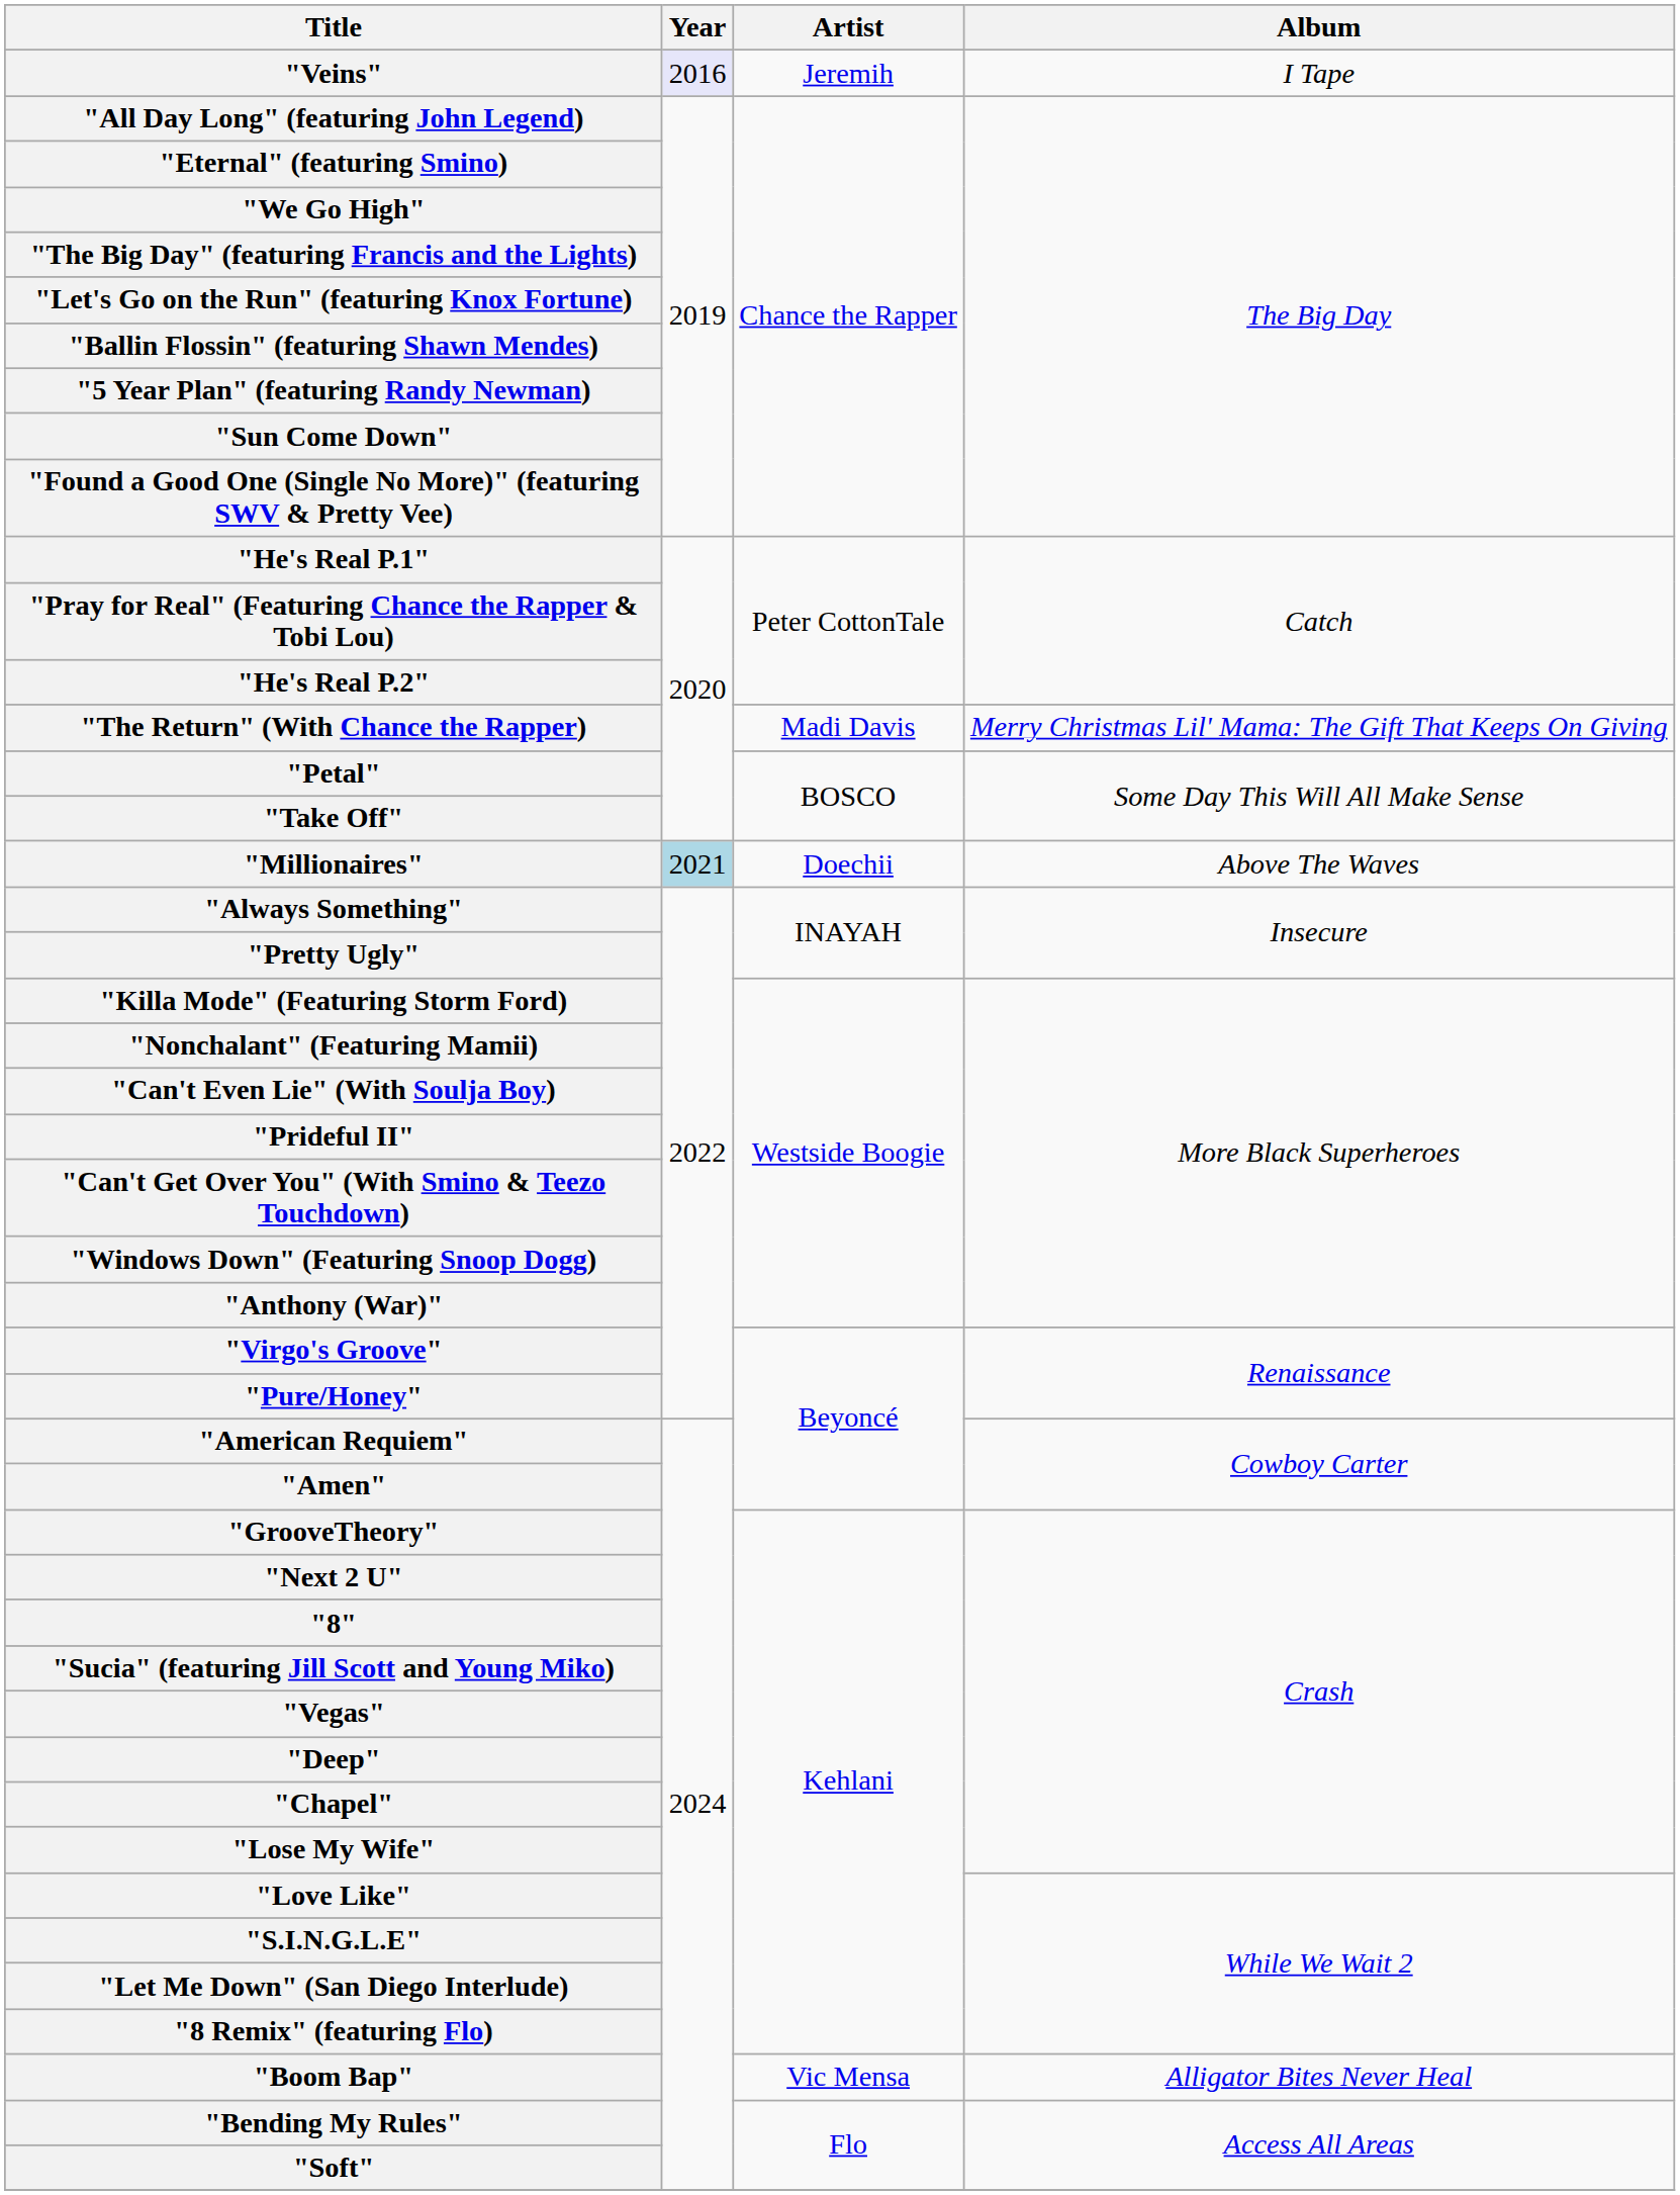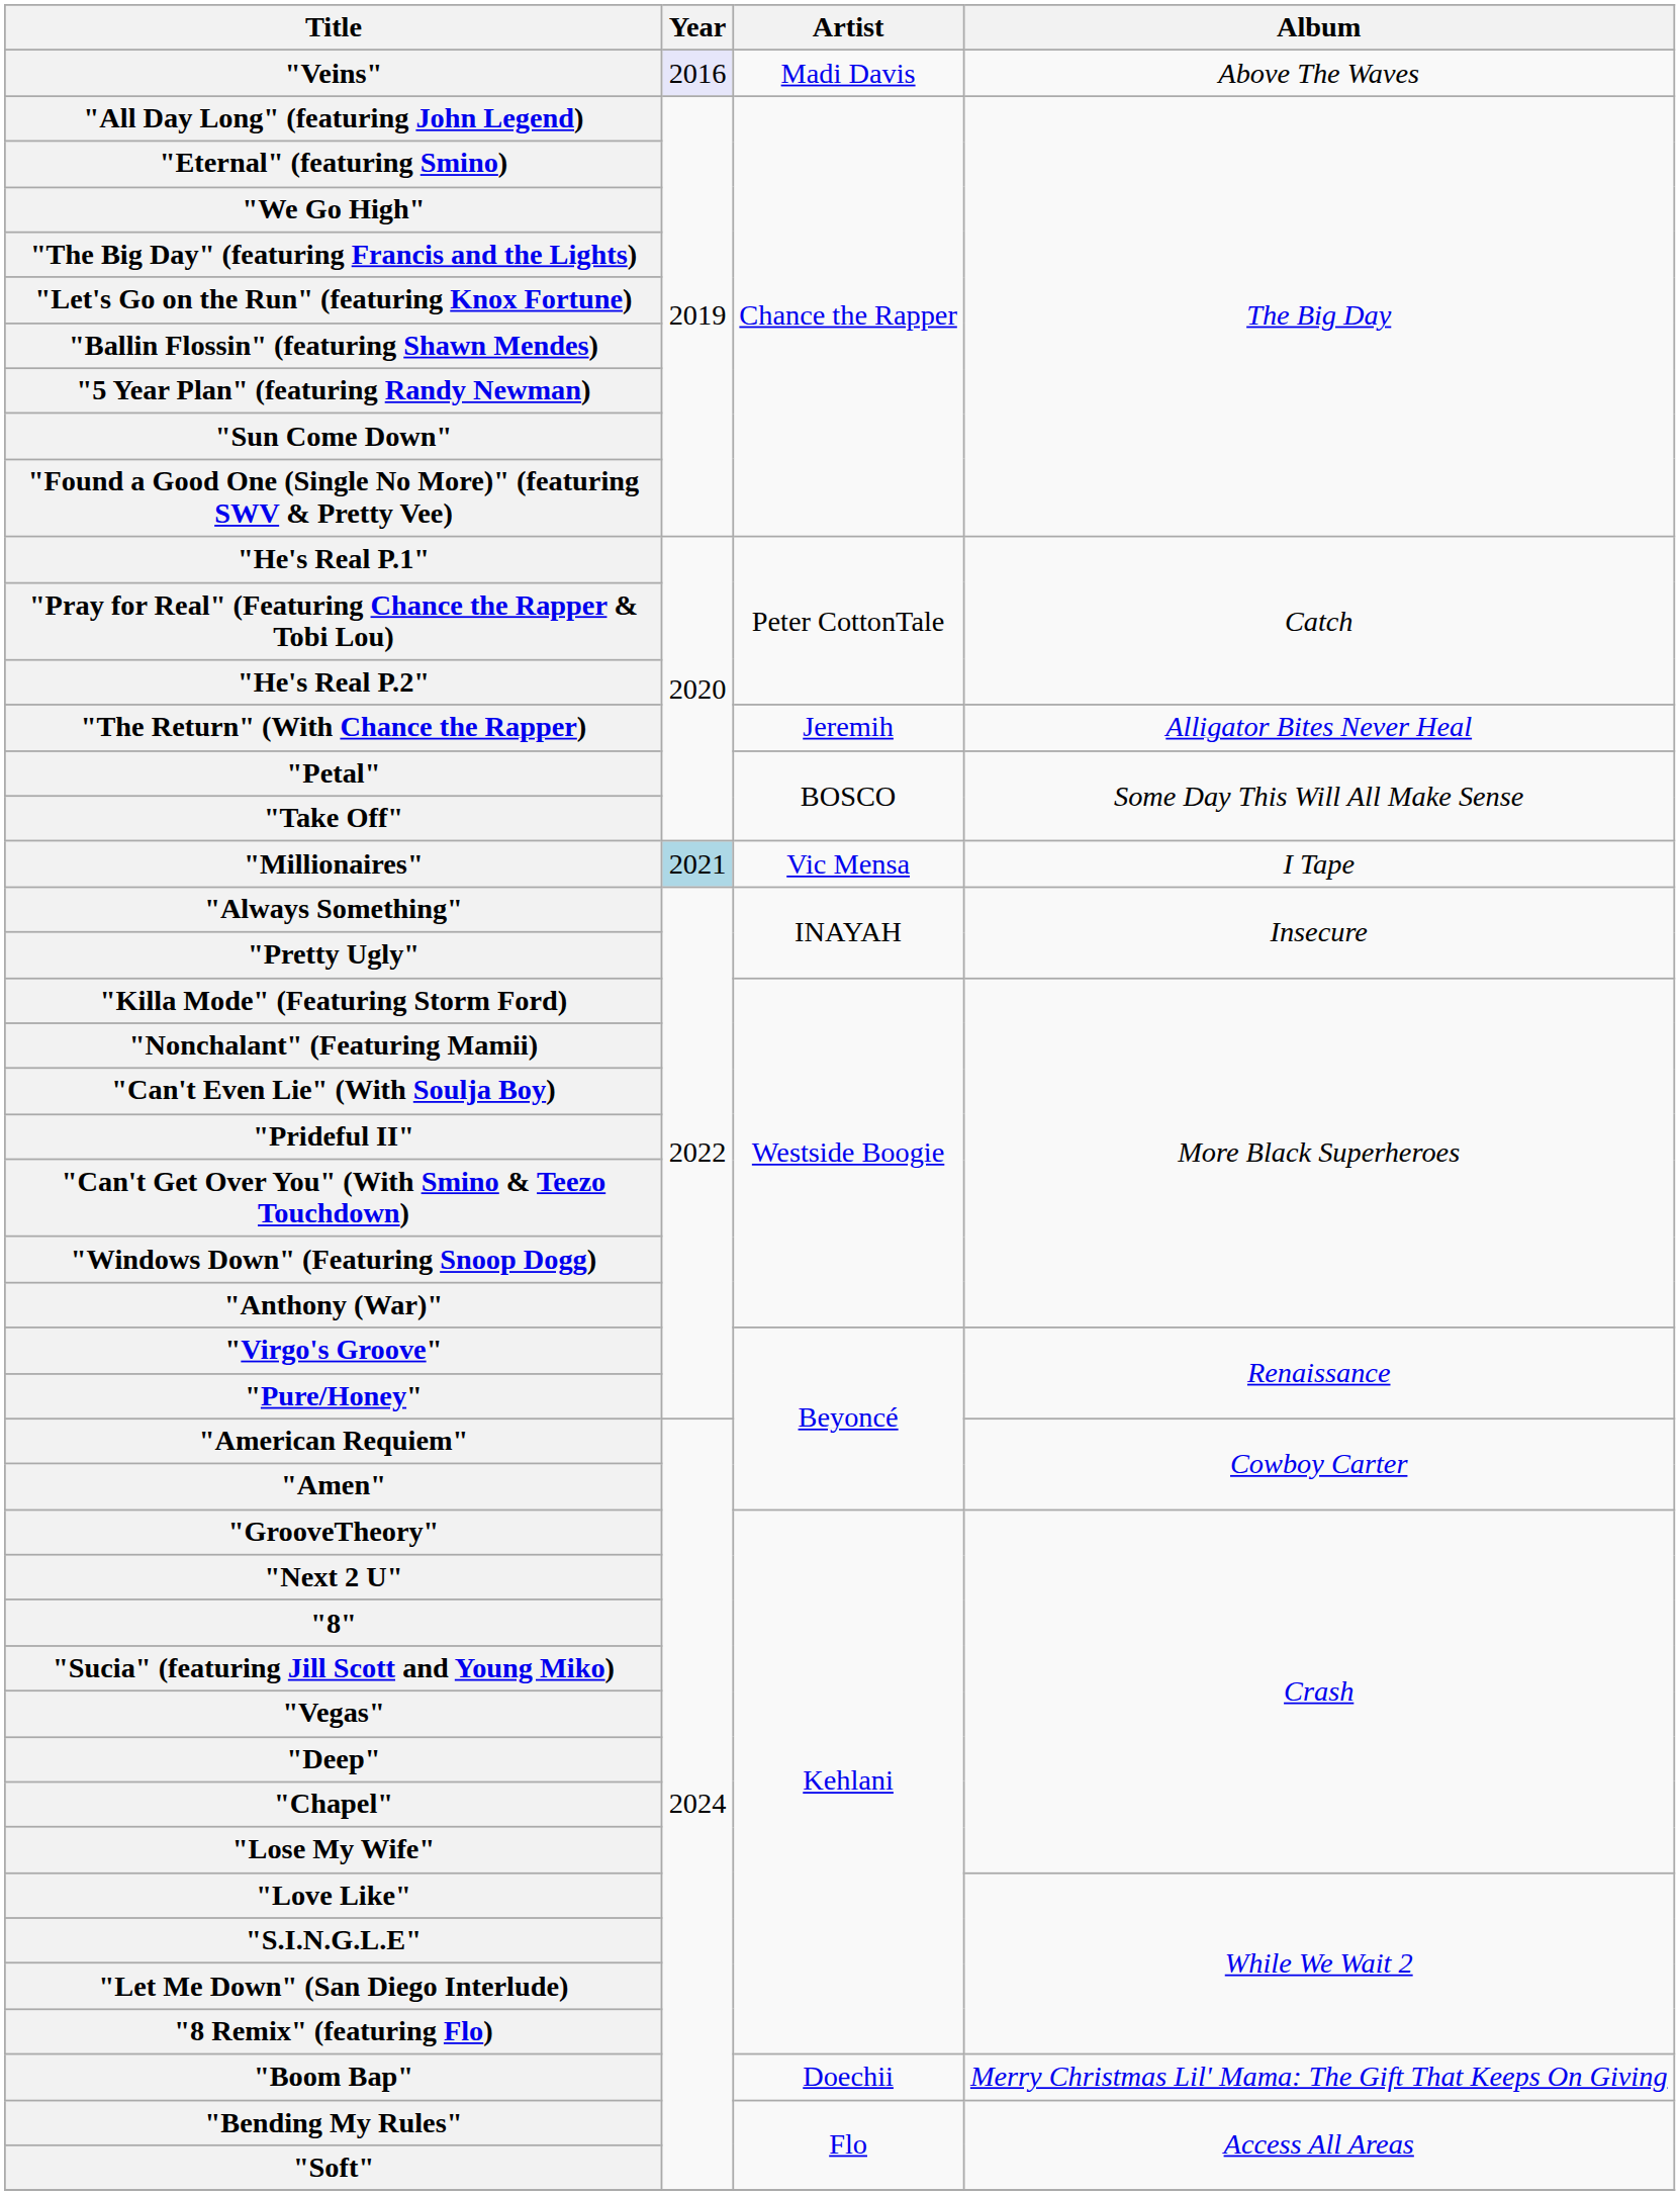 <table class="wikitable plainrowheaders" style="text-align:center;">
 <tr>
 <th scope="col" style="width:22.5em;">Title</th>
 <th scope="col">Year</th>
 <th scope="col">Artist</th>
 <th scope="col">Album</th>
 </tr>
 <tr>
 <th scope="row">"Veins"</th>
 <td style="background: lavender;">2016</td>
-<td><a href='#'>Jeremih</a></td>
-<td><em>I Tape</em></td>
+<td><a href='#'>Madi Davis</a></td>
+<td><em>Above The Waves</em></td>
 </tr>
 <tr>
 <th scope="row">"All Day Long" (featuring <a href='#'>John Legend</a>)</th>
 <td rowspan="9">2019</td>
 <td rowspan="9"><a href='#'>Chance the Rapper</a></td>
 <td rowspan="9"><a href='#'><em>The Big Day</em></a></td>
 </tr>
 <tr>
 <th scope="row">"Eternal" (featuring <a href='#'>Smino</a>)</th>
 </tr>
 <tr>
 <th scope="row">"We Go High"</th>
 </tr>
 <tr>
 <th scope="row">"The Big Day" (featuring <a href='#'>Francis and the Lights</a>)</th>
 </tr>
 <tr>
 <th scope="row">"Let's Go on the Run" (featuring <a href='#'>Knox Fortune</a>)</th>
 </tr>
 <tr>
 <th scope="row">"Ballin Flossin" (featuring <a href='#'>Shawn Mendes</a>)</th>
 </tr>
 <tr>
 <th scope="row">"5 Year Plan" (featuring <a href='#'>Randy Newman</a>)</th>
 </tr>
 <tr>
 <th scope="row">"Sun Come Down"</th>
 </tr>
 <tr>
 <th scope="row">"Found a Good One (Single No More)" (featuring <a href='#'>SWV</a> & Pretty Vee)</th>
 </tr>
 <tr>
 <th scope="row">"He's Real P.1"</th>
 <td rowspan="6">2020</td>
 <td rowspan="3">Peter CottonTale</td>
 <td rowspan="3"><em>Catch</em></td>
 </tr>
 <tr>
 <th scope="row">"Pray for Real" (Featuring <a href='#'>Chance the Rapper</a> & Tobi Lou)</th>
 </tr>
 <tr>
 <th scope="row">"He's Real P.2"</th>
 </tr>
 <tr>
 <th scope="row">"The Return" (With <a href='#'>Chance the Rapper</a>)</th>
-<td><a href='#'>Madi Davis</a></td>
-<td><em><a href='#'>Merry Christmas Lil' Mama: The Gift That Keeps On Giving</a></em></td>
+<td><a href='#'>Jeremih</a></td>
+<td><em><a href='#'>Alligator Bites Never Heal</a></em></td>
 </tr>
 <tr>
 <th scope="row">"Petal"</th>
 <td rowspan="2">BOSCO</td>
 <td rowspan="2"><em>Some Day This Will All Make Sense</em></td>
 </tr>
 <tr>
 <th scope="row">"Take Off"</th>
 </tr>
 <tr>
 <th scope="row">"Millionaires"</th>
 <td style="background: lightblue;">2021</td>
-<td><a href='#'>Doechii</a></td>
-<td><em>Above The Waves</em></td>
+<td><a href='#'>Vic Mensa</a></td>
+<td><em>I Tape</em></td>
 </tr>
 <tr>
 <th scope="row">"Always Something"</th>
 <td rowspan="11">2022</td>
 <td rowspan="2">INAYAH</td>
 <td rowspan="2"><em>Insecure</em></td>
 </tr>
 <tr>
 <th scope="row">"Pretty Ugly"</th>
 </tr>
 <tr>
 <th scope="row">"Killa Mode" (Featuring Storm Ford)</th>
 <td rowspan="7"><a href='#'>Westside Boogie</a></td>
 <td rowspan="7"><em>More Black Superheroes</em></td>
 </tr>
 <tr>
 <th scope="row">"Nonchalant" (Featuring Mamii)</th>
 </tr>
 <tr>
 <th scope="row">"Can't Even Lie" (With <a href='#'>Soulja Boy</a>)</th>
 </tr>
 <tr>
 <th scope="row">"Prideful II"</th>
 </tr>
 <tr>
 <th scope="row">"Can't Get Over You" (With <a href='#'>Smino</a> & <a href='#'>Teezo Touchdown</a>)</th>
 </tr>
 <tr>
 <th scope="row">"Windows Down" (Featuring <a href='#'>Snoop Dogg</a>)</th>
 </tr>
 <tr>
 <th scope="row">"Anthony (War)"</th>
 </tr>
 <tr>
 <th scope="row">"<a href='#'>Virgo's Groove</a>"</th>
 <td rowspan="4"><a href='#'>Beyoncé</a></td>
 <td rowspan="2"><a href='#'><em>Renaissance</em></a></td>
 </tr>
 <tr>
 <th scope="row">"<a href='#'>Pure/Honey</a>"</th>
 </tr>
 <tr>
 <th scope="row">"American Requiem"</th>
 <td rowspan="17">2024</td>
 <td rowspan="2"><em><a href='#'>Cowboy Carter</a></em></td>
 </tr>
 <tr>
 <th scope="row">"Amen"</th>
 </tr>
 <tr>
 <th scope="row">"GrooveTheory"</th>
 <td rowspan="12"><a href='#'>Kehlani</a></td>
 <td rowspan="8"><em><a href='#'>Crash</a></em></td>
 </tr>
 <tr>
 <th scope="row">"Next 2 U"</th>
 </tr>
 <tr>
 <th scope="row">"8"</th>
 </tr>
 <tr>
 <th scope="row">"Sucia" (featuring <a href='#'>Jill Scott</a> and <a href='#'>Young Miko</a>)</th>
 </tr>
 <tr>
 <th scope="row">"Vegas"</th>
 </tr>
 <tr>
 <th scope="row">"Deep"</th>
 </tr>
 <tr>
 <th scope="row">"Chapel"</th>
 </tr>
 <tr>
 <th scope="row">"Lose My Wife"</th>
 </tr>
 <tr>
 <th scope="row">"Love Like"</th>
 <td rowspan="4"><em><a href='#'>While We Wait 2</a></em></td>
 </tr>
 <tr>
 <th scope="row">"S.I.N.G.L.E"</th>
 </tr>
 <tr>
 <th scope="row">"Let Me Down" (San Diego Interlude)</th>
 </tr>
 <tr>
 <th scope="row">"8 Remix" (featuring <a href='#'>Flo</a>)</th>
 </tr>
 <tr>
 <th scope="row">"Boom Bap"</th>
-<td><a href='#'>Vic Mensa</a></td>
-<td><em><a href='#'>Alligator Bites Never Heal</a></em></td>
+<td><a href='#'>Doechii</a></td>
+<td><em><a href='#'>Merry Christmas Lil' Mama: The Gift That Keeps On Giving</a></em></td>
 </tr>
 <tr>
 <th scope="row">"Bending My Rules"</th>
 <td rowspan="2"><a href='#'>Flo</a></td>
 <td rowspan="2"><em><a href='#'>Access All Areas</a></em></td>
 </tr>
 <tr>
 <th scope="row">"Soft"</th>
 </tr>
 <tr>
 </tr>
 </table>
